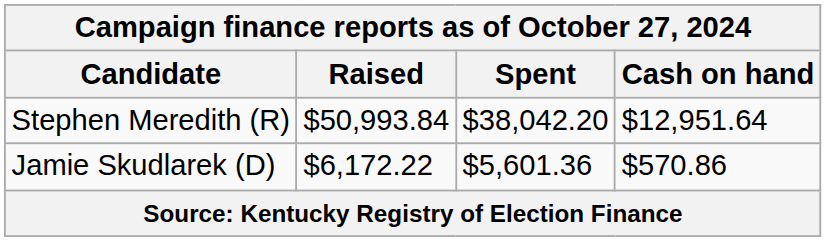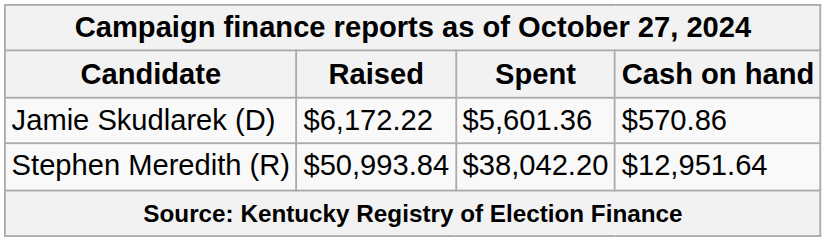 <table class="wikitable sortable">
 <tr>
 <th colspan=4>Campaign finance reports as of October 27, 2024</th>
 </tr>
 <tr style="text-align:center;">
 <th>Candidate</th>
 <th>Raised</th>
 <th>Spent</th>
 <th>Cash on hand</th>
 </tr>
 <tr>
+<td>Jamie Skudlarek (D)</td>
+<td>$6,172.22</td>
+<td>$5,601.36</td>
+<td>$570.86</td>
+</tr>
+<tr>
 <td>Stephen Meredith (R)</td>
 <td>$50,993.84</td>
 <td>$38,042.20</td>
 <td>$12,951.64</td>
 </tr>
 <tr>
-<td>Jamie Skudlarek (D)</td>
-<td>$6,172.22</td>
-<td>$5,601.36</td>
-<td>$570.86</td>
-</tr>
-<tr>
 <th colspan="4"><small>Source: Kentucky Registry of Election Finance</small></th>
 </tr>
 </table>
